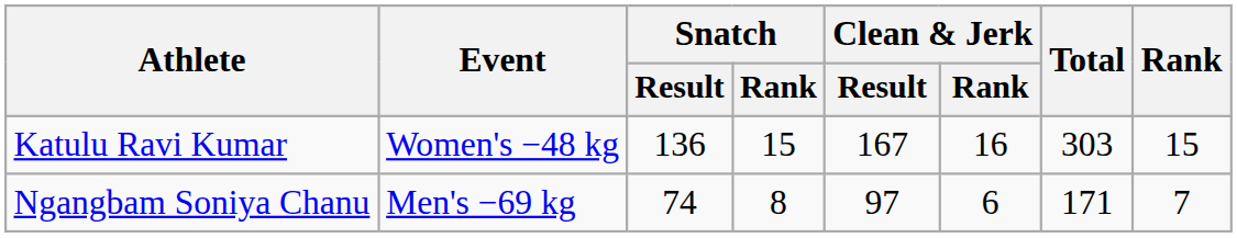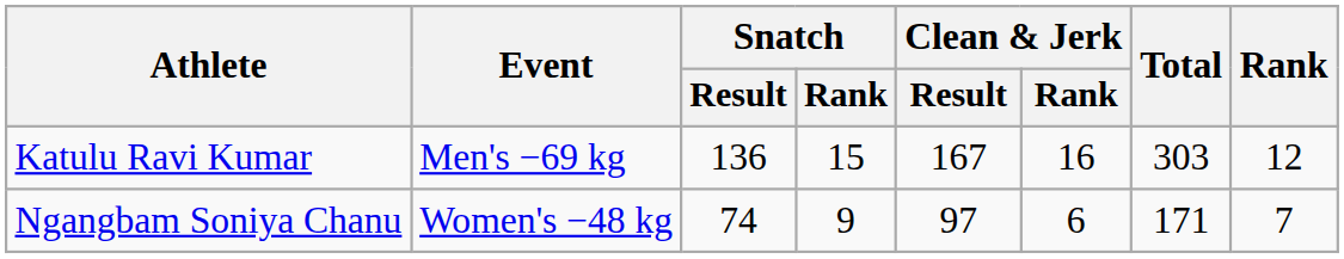 <table class="wikitable" style="font-size:90%">
 <tr>
 <th rowspan="2">Athlete</th>
 <th rowspan="2">Event</th>
 <th colspan="2">Snatch</th>
 <th colspan="2">Clean & Jerk</th>
 <th rowspan="2">Total</th>
 <th rowspan="2">Rank</th>
 </tr>
 <tr style="font-size:95%">
 <th>Result</th>
 <th>Rank</th>
 <th>Result</th>
 <th>Rank</th>
 </tr>
 <tr align=center>
 <td align=left><a href='#'>Katulu Ravi Kumar</a></td>
-<td align=left><a href='#'>Women's −48 kg</a></td>
+<td align=left><a href='#'>Men's −69 kg</a></td>
 <td>136</td>
 <td>15</td>
 <td>167</td>
 <td>16</td>
 <td>303</td>
-<td>15</td>
+<td>12</td>
 </tr>
 <tr align=center>
 <td align=left><a href='#'>Ngangbam Soniya Chanu</a></td>
-<td align=left><a href='#'>Men's −69 kg</a></td>
+<td align=left><a href='#'>Women's −48 kg</a></td>
 <td>74</td>
-<td>8</td>
+<td>9</td>
 <td>97</td>
 <td>6</td>
 <td>171</td>
 <td>7</td>
 </tr>
 </table>
